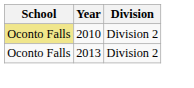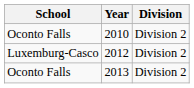 <table class="wikitable">
 <tr>
 <th>School</th>
 <th>Year</th>
 <th>Division</th>
 </tr>
 <tr>
-<td style="background: khaki;">Oconto Falls</td>
+<td>Oconto Falls</td>
 <td>2010</td>
+<td>Division 2</td>
+</tr>
+<tr>
+<td>Luxemburg-Casco</td>
+<td>2012</td>
 <td>Division 2</td>
 </tr>
 <tr>
 <td>Oconto Falls</td>
 <td>2013</td>
 <td>Division 2</td>
 </tr>
 </table>
